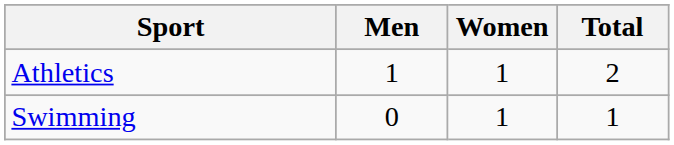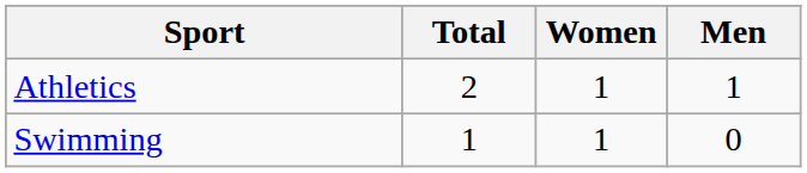 <table class="wikitable sortable" style="text-align:center;">
 <tr>
 <th width="180">Sport</th>
+<th width="55">Total</th>
+<th width="55">Women</th>
 <th width="55">Men</th>
-<th width="55">Women</th>
-<th width="55">Total</th>
 </tr>
 <tr>
 <td align="left"><a href='#'>Athletics</a></td>
+<td>2</td>
 <td>1</td>
 <td>1</td>
-<td>2</td>
 </tr>
 <tr>
 <td align="left"><a href='#'>Swimming</a></td>
-<td>0</td>
 <td>1</td>
 <td>1</td>
+<td>0</td>
 </tr>
 </table>
